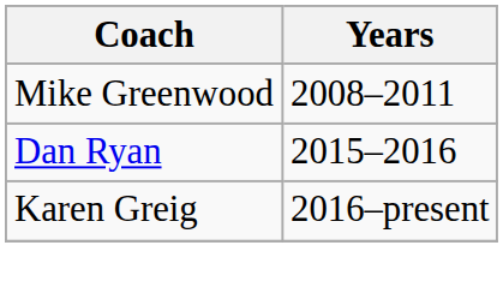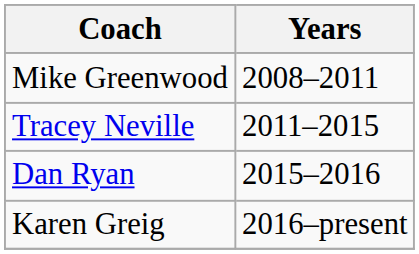 <table class="wikitable collapsible">
 <tr>
 <th>Coach</th>
 <th>Years</th>
 </tr>
 <tr>
 <td> Mike Greenwood </td>
 <td>2008–2011</td>
+</tr>
+<tr>
+<td> <a href='#'>Tracey Neville</a></td>
+<td>2011–2015</td>
 </tr>
 <tr>
 <td> <a href='#'>Dan Ryan</a></td>
 <td>2015–2016</td>
 </tr>
 <tr>
 <td> Karen Greig </td>
 <td>2016–present</td>
 </tr>
 <tr>
 </tr>
 </table>
